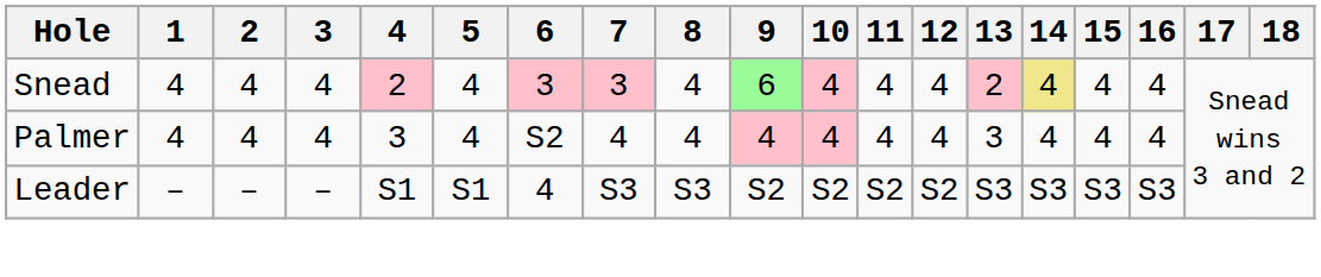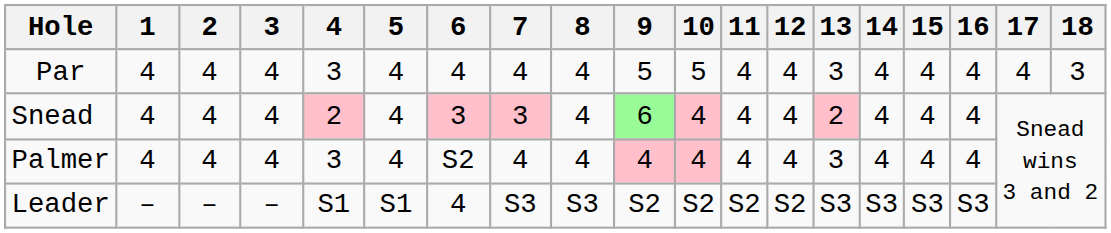 <table class="wikitable" style="text-align:center">
 <tr>
 <th>Hole</th>
 <th> 1 </th>
 <th> 2 </th>
 <th> 3 </th>
 <th> 4 </th>
 <th> 5 </th>
 <th> 6 </th>
 <th> 7 </th>
 <th> 8 </th>
 <th> 9 </th>
 <th>10</th>
 <th>11</th>
 <th>12</th>
 <th>13</th>
 <th>14</th>
 <th>15</th>
 <th>16</th>
 <th>17</th>
 <th>18</th>
 </tr>
 <tr>
+<td>Par</td>
+<td>4</td>
+<td>4</td>
+<td>4</td>
+<td>3</td>
+<td>4</td>
+<td>4</td>
+<td>4</td>
+<td>4</td>
+<td>5</td>
+<td>5</td>
+<td>4</td>
+<td>4</td>
+<td>3</td>
+<td>4</td>
+<td>4</td>
+<td>4</td>
+<td>4</td>
+<td>3</td>
+</tr>
+<tr>
 <td align=left> Snead</td>
 <td>4</td>
 <td>4</td>
 <td>4</td>
 <td style="background: Pink;">2</td>
 <td>4</td>
 <td style="background: Pink;">3</td>
 <td style="background: Pink;">3</td>
 <td>4</td>
 <td style="background: PaleGreen;">6</td>
 <td style="background: Pink;">4</td>
 <td>4</td>
 <td>4</td>
 <td style="background: Pink;">2</td>
-<td style="background: khaki;">4</td>
+<td>4</td>
 <td>4</td>
 <td>4</td>
 <td rowspan=3 colspan=2><small>Snead<br>wins<br>3 and 2</small></td>
 </tr>
 <tr>
 <td align=left> Palmer</td>
 <td>4</td>
 <td>4</td>
 <td>4</td>
 <td>3</td>
 <td>4</td>
 <td>S2</td>
 <td>4</td>
 <td>4</td>
 <td style="background: Pink;">4</td>
 <td style="background: Pink;">4</td>
 <td>4</td>
 <td>4</td>
 <td>3</td>
 <td>4</td>
 <td>4</td>
 <td>4</td>
 </tr>
 <tr>
 <td align=left>Leader</td>
 <td>–</td>
 <td>–</td>
 <td>–</td>
 <td>S1</td>
 <td>S1</td>
 <td>4</td>
 <td>S3</td>
 <td>S3</td>
 <td>S2</td>
 <td>S2</td>
 <td>S2</td>
 <td>S2</td>
 <td>S3</td>
 <td>S3</td>
 <td>S3</td>
 <td>S3</td>
 </tr>
 </table>
